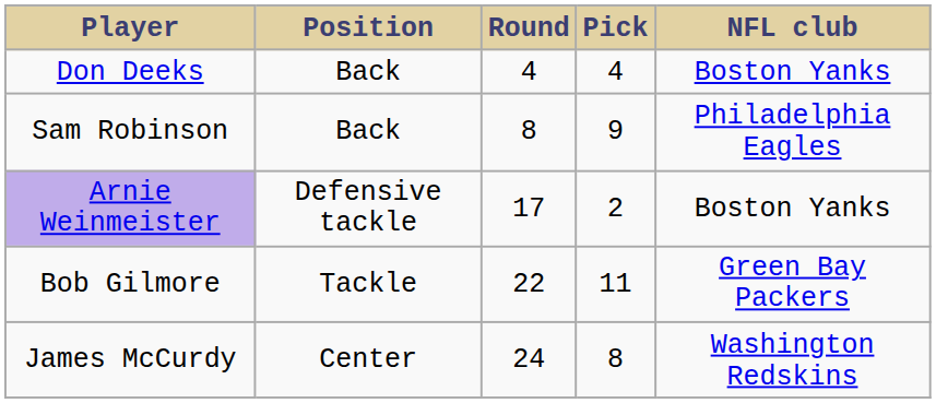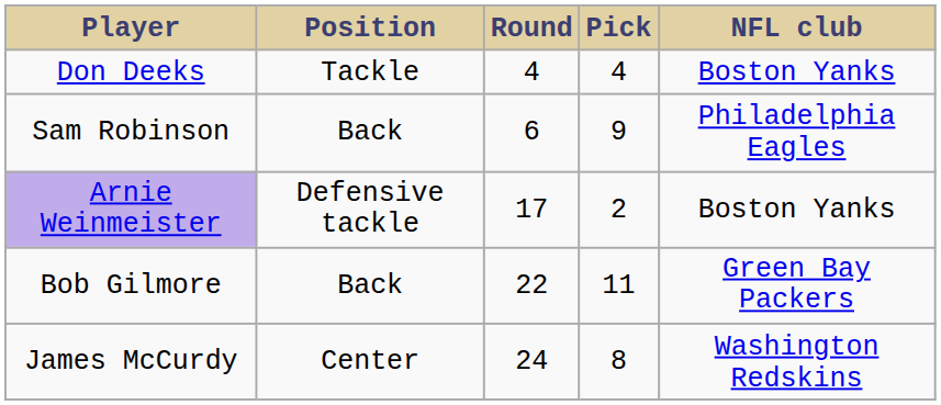 <table class="wikitable" style="width:50%;">
 <tr style="text-align:center; background:#e2d2a3; color:#3b3e72;">
 <td><strong>Player</strong></td>
 <td><strong>Position</strong></td>
 <td><strong>Round</strong></td>
 <td><strong>Pick</strong></td>
 <td><strong>NFL club</strong></td>
 </tr>
 <tr style="text-align:center;" bgcolor="">
 <td><a href='#'>Don Deeks</a></td>
-<td>Back</td>
+<td>Tackle</td>
 <td>4</td>
 <td>4</td>
 <td><a href='#'>Boston Yanks</a></td>
 </tr>
 <tr style="text-align:center;" bgcolor="">
 <td>Sam Robinson</td>
 <td>Back</td>
-<td>8</td>
+<td>6</td>
 <td>9</td>
 <td><a href='#'>Philadelphia Eagles</a></td>
 </tr>
 <tr style="text-align:center;" bgcolor="">
 <td bgcolor="C0ACEA"><a href='#'>Arnie Weinmeister</a></td>
 <td>Defensive tackle</td>
 <td>17</td>
 <td>2</td>
 <td>Boston Yanks</td>
 </tr>
 <tr style="text-align:center;" bgcolor="">
 <td>Bob Gilmore</td>
-<td>Tackle</td>
+<td>Back</td>
 <td>22</td>
 <td>11</td>
 <td><a href='#'>Green Bay Packers</a></td>
 </tr>
 <tr style="text-align:center;" bgcolor="">
 <td>James McCurdy</td>
 <td>Center</td>
 <td>24</td>
 <td>8</td>
 <td><a href='#'>Washington Redskins</a></td>
 </tr>
 </table>
